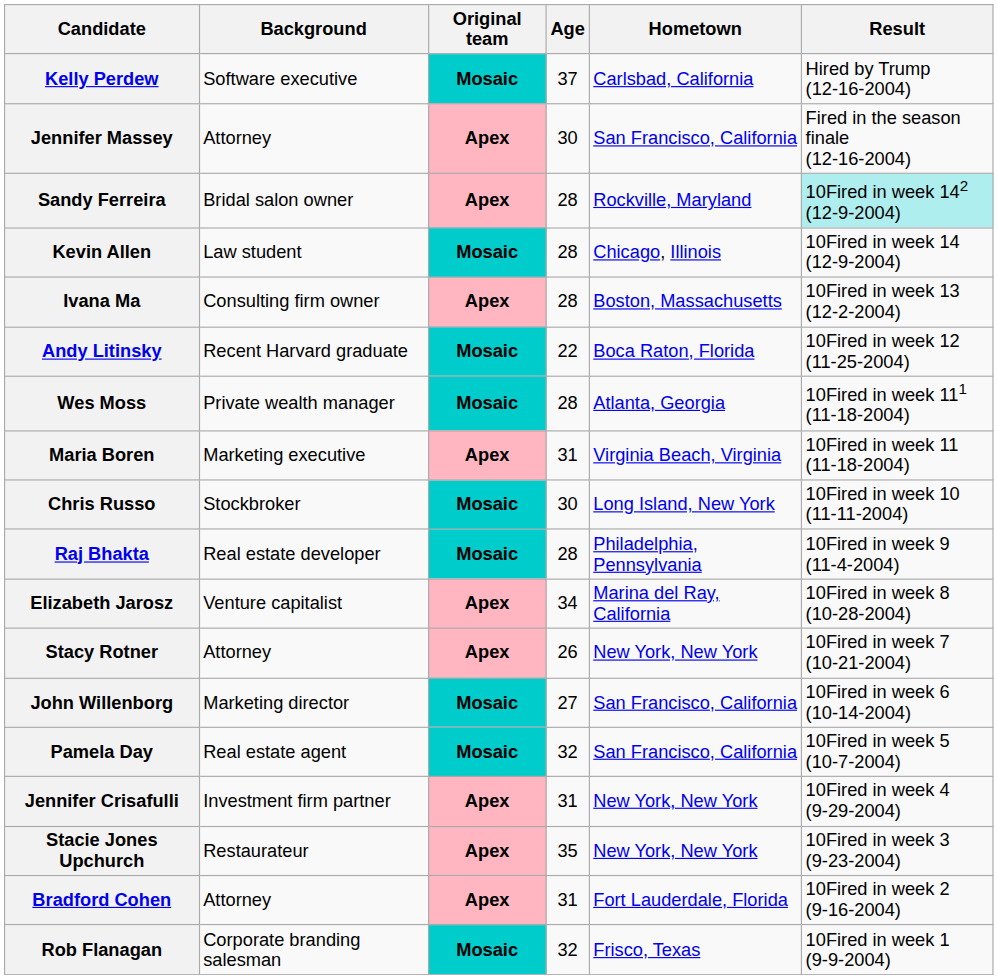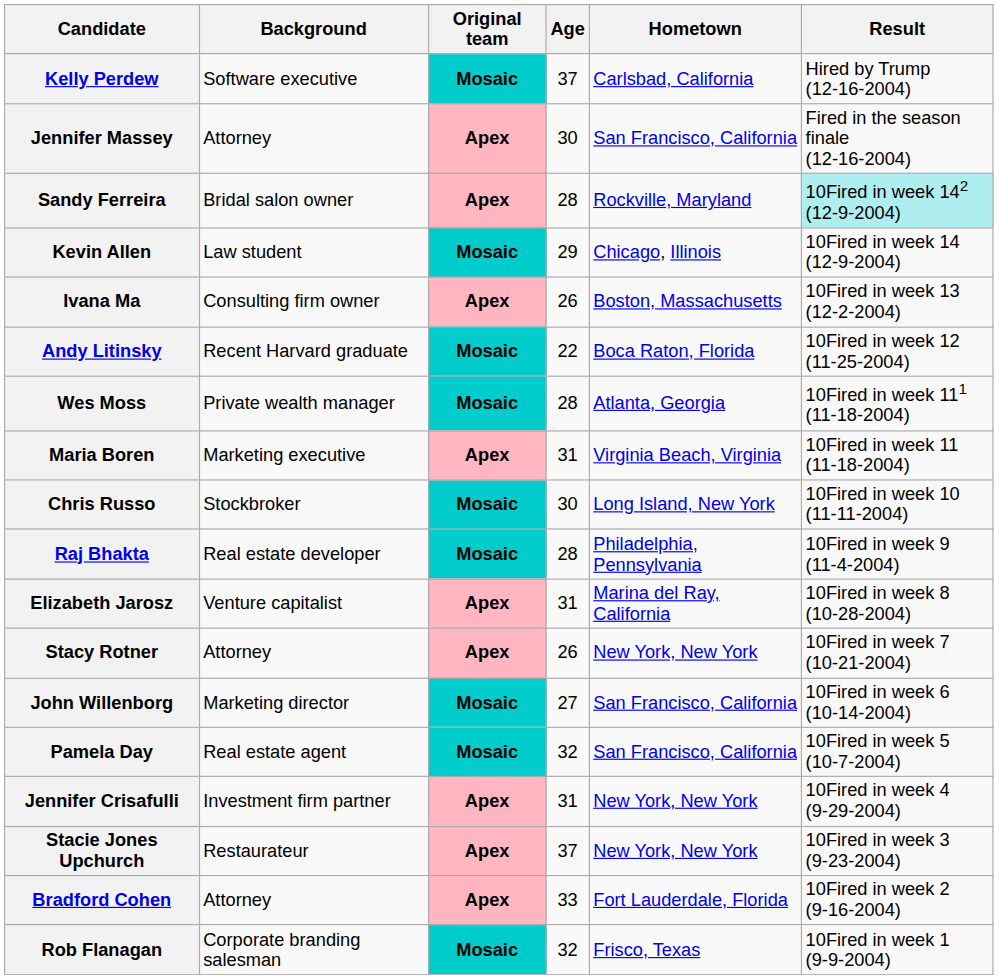 <table class="sortable wikitable">
 <tr>
 <th>Candidate</th>
 <th>Background</th>
 <th>Original team</th>
 <th>Age</th>
 <th>Hometown</th>
 <th>Result</th>
 </tr>
 <tr>
 <th><a href='#'>Kelly Perdew</a></th>
 <td>Software executive</td>
 <td style="text-align:center; background:#0cc;"><strong>Mosaic</strong></td>
 <td style="text-align:center;">37</td>
 <td><a href='#'>Carlsbad, California</a></td>
 <td>Hired by Trump<br>(12-16-2004)</td>
 </tr>
 <tr>
 <th>Jennifer Massey</th>
 <td>Attorney</td>
 <td style="text-align:center; background:#FFB6C1;"><strong>Apex</strong></td>
 <td style="text-align:center;">30</td>
 <td><a href='#'>San Francisco, California</a></td>
 <td>Fired in the season finale<br>(12-16-2004)</td>
 </tr>
 <tr>
 <th>Sandy Ferreira</th>
 <td>Bridal salon owner</td>
 <td style="text-align:center; background:#FFB6C1;"><strong>Apex</strong></td>
 <td style="text-align:center;">28</td>
 <td><a href='#'>Rockville, Maryland</a></td>
 <td style="background: paleturquoise;"><span>10</span>Fired in week 14<sup>2</sup><br>(12-9-2004)</td>
 </tr>
 <tr>
 <th>Kevin Allen</th>
 <td>Law student</td>
 <td style="text-align:center; background:#0cc;"><strong>Mosaic</strong></td>
-<td style="text-align:center;">28</td>
+<td style="text-align:center;">29</td>
 <td><a href='#'>Chicago</a>, <a href='#'>Illinois</a></td>
 <td><span>10</span>Fired in week 14<br>(12-9-2004)</td>
 </tr>
 <tr>
 <th>Ivana Ma</th>
 <td>Consulting firm owner</td>
 <td style="text-align:center; background:#FFB6C1;"><strong>Apex</strong></td>
-<td style="text-align:center;">28</td>
+<td style="text-align:center;">26</td>
 <td><a href='#'>Boston, Massachusetts</a></td>
 <td><span>10</span>Fired in week 13<br>(12-2-2004)</td>
 </tr>
 <tr>
 <th><a href='#'>Andy Litinsky</a></th>
 <td>Recent Harvard graduate</td>
 <td style="text-align:center; background:#0cc;"><strong>Mosaic</strong></td>
 <td style="text-align:center;">22</td>
 <td><a href='#'>Boca Raton, Florida</a></td>
 <td><span>10</span>Fired in week 12<br>(11-25-2004)</td>
 </tr>
 <tr>
 <th>Wes Moss</th>
 <td>Private wealth manager</td>
 <td style="text-align:center; background:#0cc;"><strong>Mosaic</strong></td>
 <td style="text-align:center;">28</td>
 <td><a href='#'>Atlanta, Georgia</a></td>
 <td><span>10</span>Fired in week 11<sup>1</sup><br>(11-18-2004)</td>
 </tr>
 <tr>
 <th>Maria Boren</th>
 <td>Marketing executive</td>
 <td style="text-align:center; background:#FFB6C1;"><strong>Apex</strong></td>
 <td style="text-align:center;">31</td>
 <td><a href='#'>Virginia Beach, Virginia</a></td>
 <td><span>10</span>Fired in week 11<br>(11-18-2004)</td>
 </tr>
 <tr>
 <th>Chris Russo</th>
 <td>Stockbroker</td>
 <td style="text-align:center; background:#0cc;"><strong>Mosaic</strong></td>
 <td style="text-align:center;">30</td>
 <td><a href='#'>Long Island, New York</a></td>
 <td><span>10</span>Fired in week 10<br>(11-11-2004)</td>
 </tr>
 <tr>
 <th><a href='#'>Raj Bhakta</a></th>
 <td>Real estate developer</td>
 <td style="text-align:center; background:#0cc;"><strong>Mosaic</strong></td>
 <td style="text-align:center;">28</td>
 <td><a href='#'>Philadelphia, Pennsylvania</a></td>
 <td><span>10</span>Fired in week 9<br>(11-4-2004)</td>
 </tr>
 <tr>
 <th>Elizabeth Jarosz</th>
 <td>Venture capitalist</td>
 <td style="text-align:center; background:#FFB6C1;"><strong>Apex</strong></td>
-<td style="text-align:center;">34</td>
+<td style="text-align:center;">31</td>
 <td><a href='#'>Marina del Ray, California</a></td>
 <td><span>10</span>Fired in week 8<br>(10-28-2004)</td>
 </tr>
 <tr>
 <th>Stacy Rotner</th>
 <td>Attorney</td>
 <td style="text-align:center; background:#FFB6C1;"><strong>Apex</strong></td>
 <td style="text-align:center;">26</td>
 <td><a href='#'>New York, New York</a></td>
 <td><span>10</span>Fired in week 7<br>(10-21-2004)</td>
 </tr>
 <tr>
 <th>John Willenborg</th>
 <td>Marketing director</td>
 <td style="text-align:center; background:#0cc;"><strong>Mosaic</strong></td>
 <td style="text-align:center;">27</td>
 <td><a href='#'>San Francisco, California</a></td>
 <td><span>10</span>Fired in week 6<br>(10-14-2004)</td>
 </tr>
 <tr>
 <th>Pamela Day</th>
 <td>Real estate agent</td>
 <td style="text-align:center; background:#0cc;"><strong>Mosaic</strong></td>
 <td style="text-align:center;">32</td>
 <td><a href='#'>San Francisco, California</a></td>
 <td><span>10</span>Fired in week 5<br>(10-7-2004)</td>
 </tr>
 <tr>
 <th>Jennifer Crisafulli</th>
 <td>Investment firm partner</td>
 <td style="text-align:center; background:#FFB6C1;"><strong>Apex</strong></td>
 <td style="text-align:center;">31</td>
 <td><a href='#'>New York, New York</a></td>
 <td><span>10</span>Fired in week 4<br>(9-29-2004)</td>
 </tr>
 <tr>
 <th>Stacie Jones Upchurch</th>
 <td>Restaurateur</td>
 <td style="text-align:center; background:#FFB6C1;"><strong>Apex</strong></td>
-<td style="text-align:center;">35</td>
+<td style="text-align:center;">37</td>
 <td><a href='#'>New York, New York</a></td>
 <td><span>10</span>Fired in week 3<br>(9-23-2004)</td>
 </tr>
 <tr>
 <th><a href='#'>Bradford Cohen</a></th>
 <td>Attorney</td>
 <td style="text-align:center; background:#FFB6C1;"><strong>Apex</strong></td>
-<td style="text-align:center;">31</td>
+<td style="text-align:center;">33</td>
 <td><a href='#'>Fort Lauderdale, Florida</a></td>
 <td><span>10</span>Fired in week 2<br>(9-16-2004)</td>
 </tr>
 <tr>
 <th>Rob Flanagan</th>
 <td>Corporate branding salesman</td>
 <td style="text-align:center; background:#0cc;"><strong>Mosaic</strong></td>
 <td style="text-align:center;">32</td>
 <td><a href='#'>Frisco, Texas</a></td>
 <td><span>10</span>Fired in week 1<br>(9-9-2004)</td>
 </tr>
 </table>
